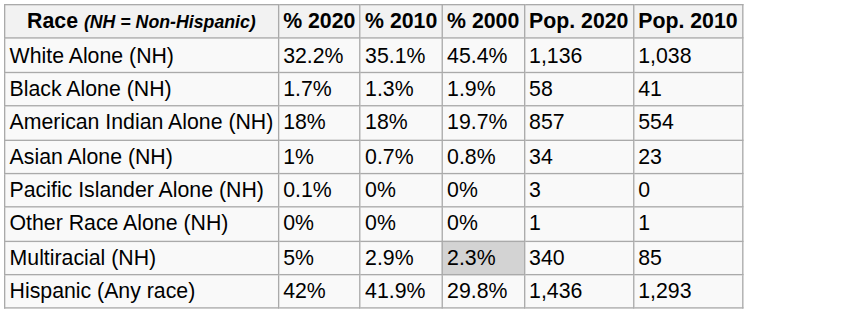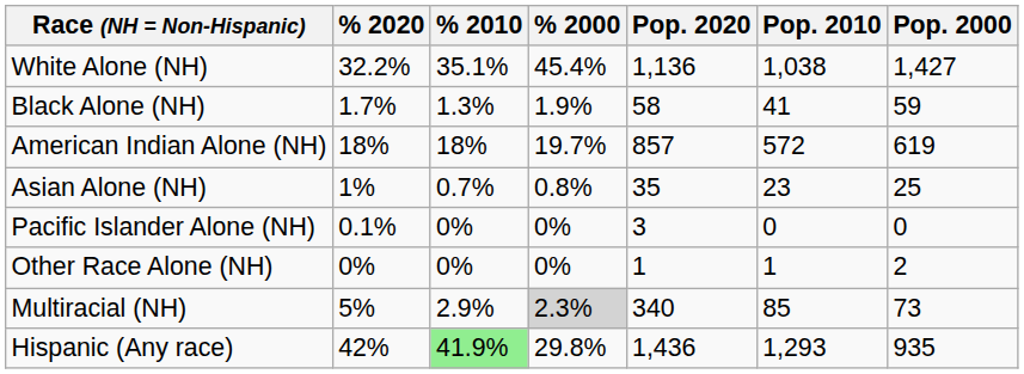 <table class="wikitable">
 <tr>
 <th>Race <em><small>(NH = Non-Hispanic)</small></em></th>
 <th>% 2020</th>
 <th>% 2010</th>
 <th>% 2000</th>
 <th>Pop. 2020</th>
 <th>Pop. 2010</th>
+<th>Pop. 2000</th>
 </tr>
 <tr>
 <td>White Alone (NH)</td>
 <td>32.2%</td>
 <td>35.1%</td>
 <td>45.4%</td>
 <td>1,136</td>
 <td>1,038</td>
+<td>1,427</td>
 </tr>
 <tr>
 <td>Black Alone (NH)</td>
 <td>1.7%</td>
 <td>1.3%</td>
 <td>1.9%</td>
 <td>58</td>
 <td>41</td>
+<td>59</td>
 </tr>
 <tr>
 <td>American Indian Alone (NH)</td>
 <td>18%</td>
 <td>18%</td>
 <td>19.7%</td>
 <td>857</td>
-<td>554</td>
+<td>572</td>
+<td>619</td>
 </tr>
 <tr>
 <td>Asian Alone (NH)</td>
 <td>1%</td>
 <td>0.7%</td>
 <td>0.8%</td>
-<td>34</td>
+<td>35</td>
 <td>23</td>
+<td>25</td>
 </tr>
 <tr>
 <td>Pacific Islander Alone (NH)</td>
 <td>0.1%</td>
 <td>0%</td>
 <td>0%</td>
 <td>3</td>
+<td>0</td>
 <td>0</td>
 </tr>
 <tr>
 <td>Other Race Alone (NH)</td>
 <td>0%</td>
 <td>0%</td>
 <td>0%</td>
 <td>1</td>
 <td>1</td>
+<td>2</td>
 </tr>
 <tr>
 <td>Multiracial (NH)</td>
 <td>5%</td>
 <td>2.9%</td>
 <td style="background: lightgrey;">2.3%</td>
 <td>340</td>
 <td>85</td>
+<td>73</td>
 </tr>
 <tr>
 <td>Hispanic (Any race)</td>
 <td>42%</td>
-<td>41.9%</td>
+<td style="background: lightgreen;">41.9%</td>
 <td>29.8%</td>
 <td>1,436</td>
 <td>1,293</td>
+<td>935</td>
 </tr>
 </table>
